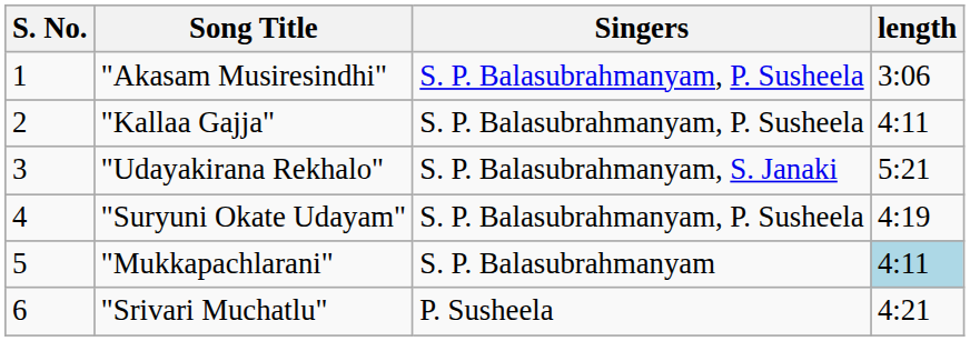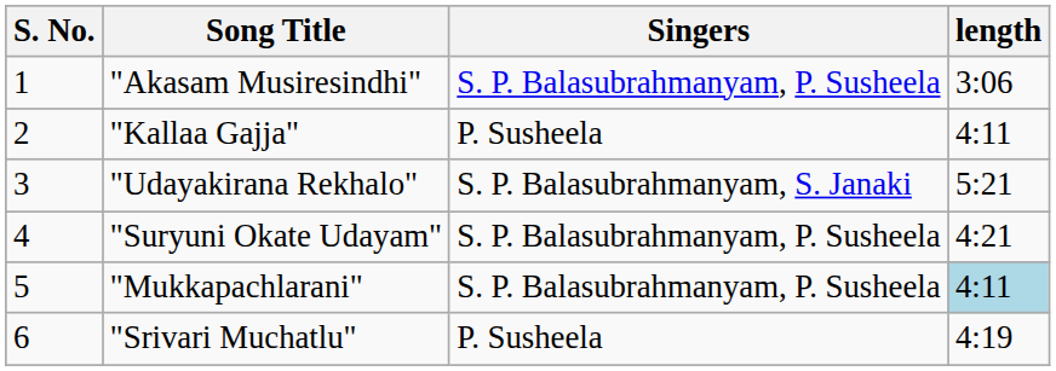 <table class="wikitable">
 <tr>
 <th>S. No.</th>
 <th>Song Title</th>
 <th>Singers</th>
 <th>length</th>
 </tr>
 <tr>
 <td>1</td>
 <td>"Akasam Musiresindhi"</td>
 <td><a href='#'>S. P. Balasubrahmanyam</a>, <a href='#'>P. Susheela</a></td>
 <td>3:06</td>
 </tr>
 <tr>
 <td>2</td>
 <td>"Kallaa Gajja"</td>
-<td>S. P. Balasubrahmanyam, P. Susheela</td>
+<td>P. Susheela</td>
 <td>4:11</td>
 </tr>
 <tr>
 <td>3</td>
 <td>"Udayakirana Rekhalo"</td>
 <td>S. P. Balasubrahmanyam, <a href='#'>S. Janaki</a></td>
 <td>5:21</td>
 </tr>
 <tr>
 <td>4</td>
 <td>"Suryuni Okate Udayam"</td>
 <td>S. P. Balasubrahmanyam, P. Susheela</td>
-<td>4:19</td>
+<td>4:21</td>
 </tr>
 <tr>
 <td>5</td>
 <td>"Mukkapachlarani"</td>
-<td>S. P. Balasubrahmanyam</td>
+<td>S. P. Balasubrahmanyam, P. Susheela</td>
 <td style="background: lightblue;">4:11</td>
 </tr>
 <tr>
 <td>6</td>
 <td>"Srivari Muchatlu"</td>
 <td>P. Susheela</td>
-<td>4:21</td>
+<td>4:19</td>
 </tr>
 </table>
